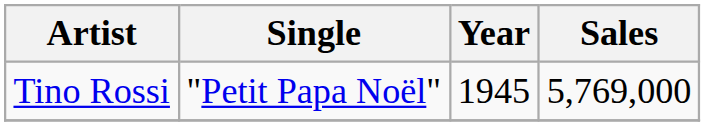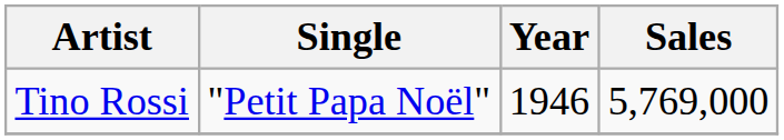 <table class="wikitable sortable">
 <tr>
 <th>Artist</th>
 <th>Single</th>
 <th>Year</th>
 <th>Sales</th>
 </tr>
 <tr>
 <td><a href='#'>Tino Rossi</a></td>
 <td>"<a href='#'>Petit Papa Noël</a>"</td>
-<td>1945</td>
+<td>1946</td>
 <td>5,769,000</td>
 </tr>
 <tr>
 </tr>
 </table>
